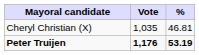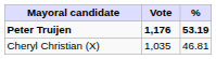 <table class="wikitable">
 <tr>
 <th style="background:#ddf;" width="200px">Mayoral candidate</th>
 <th style="background:#ddf;" width="50px">Vote</th>
 <th style="background:#ddf;" width="30px">%</th>
 </tr>
 <tr>
+<td><strong>Peter Truijen</strong></td>
+<td><strong>1,176</strong></td>
+<td><strong>53.19</strong></td>
+</tr>
+<tr>
 <td>Cheryl Christian (X)</td>
 <td>1,035</td>
 <td>46.81</td>
 </tr>
-<tr>
-<td><strong>Peter Truijen</strong></td>
-<td><strong>1,176</strong></td>
-<td><strong>53.19</strong></td>
-</tr>
 </table>
